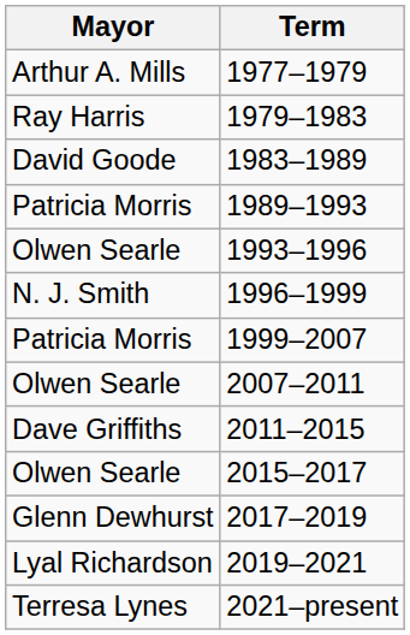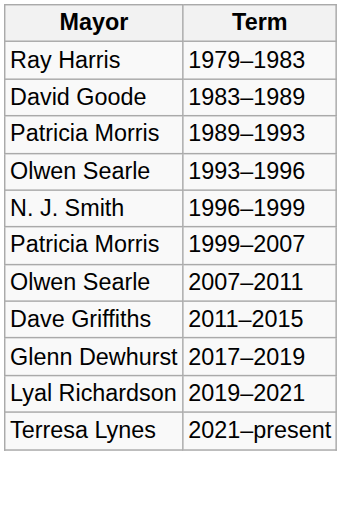 <table class="wikitable">
 <tr>
 <th>Mayor</th>
 <th>Term</th>
-</tr>
-<tr>
-<td>Arthur A. Mills</td>
-<td>1977–1979</td>
 </tr>
 <tr>
 <td>Ray Harris</td>
 <td>1979–1983</td>
 </tr>
 <tr>
 <td>David Goode</td>
 <td>1983–1989</td>
 </tr>
 <tr>
 <td>Patricia Morris</td>
 <td>1989–1993</td>
 </tr>
 <tr>
 <td>Olwen Searle</td>
 <td>1993–1996</td>
 </tr>
 <tr>
 <td>N. J. Smith</td>
 <td>1996–1999</td>
 </tr>
 <tr>
 <td>Patricia Morris</td>
 <td>1999–2007</td>
 </tr>
 <tr>
 <td>Olwen Searle</td>
 <td>2007–2011</td>
 </tr>
 <tr>
 <td>Dave Griffiths</td>
 <td>2011–2015</td>
 </tr>
 <tr>
-<td>Olwen Searle</td>
-<td>2015–2017</td>
-</tr>
-<tr>
 <td>Glenn Dewhurst</td>
 <td>2017–2019</td>
 </tr>
 <tr>
 <td>Lyal Richardson</td>
 <td>2019–2021</td>
 </tr>
 <tr>
 <td>Terresa Lynes</td>
 <td>2021–present</td>
 </tr>
 </table>
